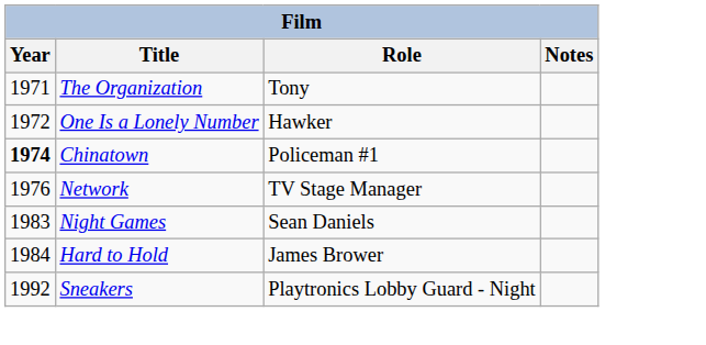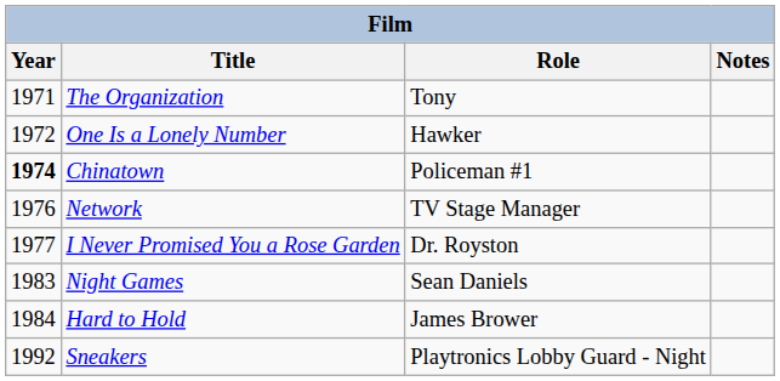 <table class="wikitable" style="font-size: 90%;">
 <tr>
 <th colspan="4" style="background: LightSteelBlue;">Film</th>
 </tr>
 <tr>
 <th>Year</th>
 <th>Title</th>
 <th>Role</th>
 <th>Notes</th>
 </tr>
 <tr>
 <td>1971</td>
 <td><em><a href='#'>The Organization</a></em></td>
 <td>Tony</td>
 <td></td>
 </tr>
 <tr>
 <td>1972</td>
 <td><em><a href='#'>One Is a Lonely Number</a></em></td>
 <td>Hawker</td>
 <td></td>
 </tr>
 <tr>
 <td><strong>1974</strong></td>
 <td><em><a href='#'>Chinatown</a></em></td>
 <td>Policeman #1</td>
 <td></td>
 </tr>
 <tr>
 <td>1976</td>
 <td><em><a href='#'>Network</a></em></td>
 <td>TV Stage Manager</td>
 <td></td>
 </tr>
 <tr>
+<td>1977</td>
+<td><em><a href='#'>I Never Promised You a Rose Garden</a></em></td>
+<td>Dr. Royston</td>
+<td></td>
+</tr>
+<tr>
 <td>1983</td>
 <td><em><a href='#'>Night Games</a></em></td>
 <td>Sean Daniels</td>
 <td></td>
 </tr>
 <tr>
 <td>1984</td>
 <td><em><a href='#'>Hard to Hold</a></em></td>
 <td>James Brower</td>
 <td></td>
 </tr>
 <tr>
 <td>1992</td>
 <td><em><a href='#'>Sneakers</a></em></td>
 <td>Playtronics Lobby Guard - Night</td>
 <td></td>
 </tr>
 </table>
